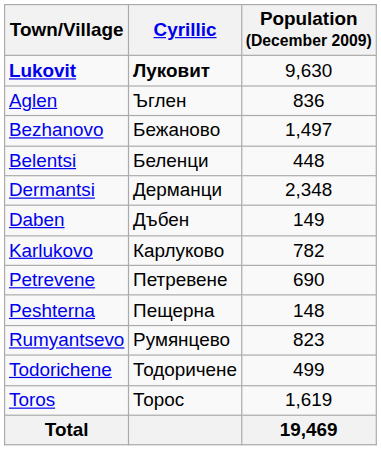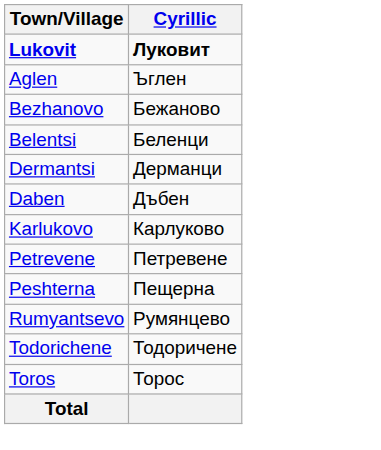 <table class="wikitable sortable">
 <tr>
 <th>Town/Village</th>
 <th><a href='#'>Cyrillic</a></th>
-<th>Population<br><small>(December 2009)</small></th>
 </tr>
 <tr>
 <td><strong><a href='#'>Lukovit</a></strong></td>
 <td><strong>Луковит</strong></td>
-<td align="center">9,630</td>
 </tr>
 <tr>
 <td><a href='#'>Aglen</a></td>
 <td>Ъглен</td>
-<td align="center">836</td>
 </tr>
 <tr>
 <td><a href='#'>Bezhanovo</a></td>
 <td>Бежаново</td>
-<td align="center">1,497</td>
 </tr>
 <tr>
 <td><a href='#'>Belentsi</a></td>
 <td>Беленци</td>
-<td align="center">448</td>
 </tr>
 <tr>
 <td><a href='#'>Dermantsi</a></td>
 <td>Дерманци</td>
-<td align="center">2,348</td>
 </tr>
 <tr>
 <td><a href='#'>Daben</a></td>
 <td>Дъбен</td>
-<td align="center">149</td>
 </tr>
 <tr>
 <td><a href='#'>Karlukovo</a></td>
 <td>Карлуково</td>
-<td align="center">782</td>
 </tr>
 <tr>
 <td><a href='#'>Petrevene</a></td>
 <td>Петревене</td>
-<td align="center">690</td>
 </tr>
 <tr>
 <td><a href='#'>Peshterna</a></td>
 <td>Пещерна</td>
-<td align="center">148</td>
 </tr>
 <tr>
 <td><a href='#'>Rumyantsevo</a></td>
 <td>Румянцево</td>
-<td align="center">823</td>
 </tr>
 <tr>
 <td><a href='#'>Todorichene</a></td>
 <td>Тодоричене</td>
-<td align="center">499</td>
 </tr>
 <tr>
 <td><a href='#'>Toros</a></td>
 <td>Торос</td>
-<td align="center">1,619</td>
 </tr>
 <tr>
 <th>Total</th>
 <th></th>
-<th align="center">19,469</th>
 </tr>
 </table>
